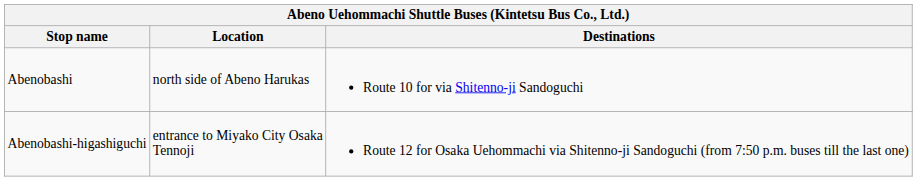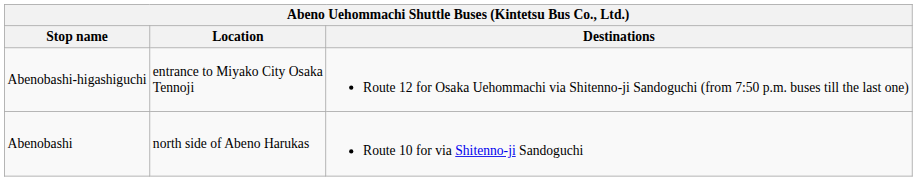 <table class="wikitable">
 <tr>
 <th colspan=3>Abeno Uehommachi Shuttle Buses (Kintetsu Bus Co., Ltd.)</th>
 </tr>
 <tr>
 <th>Stop name</th>
 <th>Location</th>
 <th>Destinations</th>
 </tr>
 <tr>
+<td>Abenobashi-higashiguchi</td>
+<td width="200">entrance to Miyako City Osaka Tennoji</td>
+<td><br><ul><li>Route 12 for Osaka Uehommachi via Shitenno-ji Sandoguchi (from 7:50 p.m. buses till the last one)</li></ul></td>
+</tr>
+<tr>
 <td>Abenobashi</td>
 <td width="200">north side of Abeno Harukas</td>
 <td><br><ul><li>Route 10 for  via <a href='#'>Shitenno-ji</a> Sandoguchi</li></ul></td>
 </tr>
-<tr>
-<td>Abenobashi-higashiguchi</td>
-<td width="200">entrance to Miyako City Osaka Tennoji</td>
-<td><br><ul><li>Route 12 for Osaka Uehommachi via Shitenno-ji Sandoguchi (from 7:50 p.m. buses till the last one)</li></ul></td>
-</tr>
 </table>
